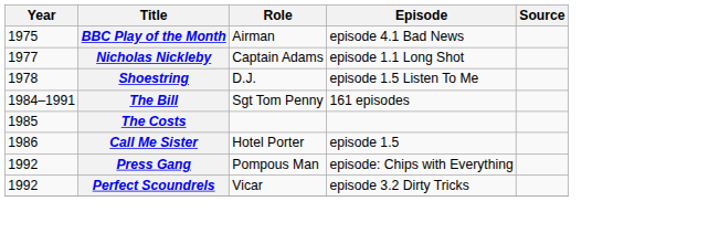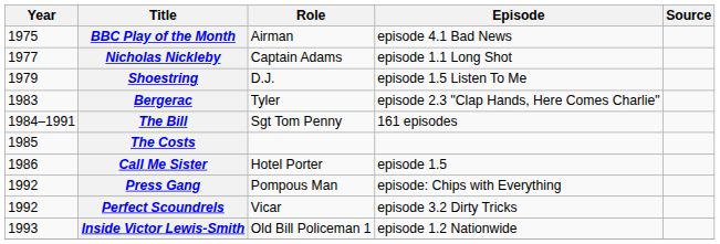 <table class="wikitable plainrowheaders sortable">
 <tr>
 <th scope="col">Year</th>
 <th scope="col">Title</th>
 <th scope="col">Role</th>
 <th scope="col" class="unsortable">Episode</th>
 <th scope="col" class="unsortable">Source</th>
 </tr>
 <tr>
 <td>1975</td>
 <th scope="row"><em><a href='#'>BBC Play of the Month</a></em></th>
 <td>Airman</td>
 <td>episode 4.1 Bad News</td>
 <td></td>
 </tr>
 <tr>
 <td>1977</td>
 <th scope="row"><em><a href='#'>Nicholas Nickleby</a></em></th>
 <td>Captain Adams</td>
 <td>episode 1.1 Long Shot</td>
 <td></td>
 </tr>
 <tr>
-<td>1978</td>
+<td>1979</td>
 <th scope="row"><em><a href='#'>Shoestring</a></em></th>
 <td>D.J.</td>
 <td>episode 1.5 Listen To Me</td>
+<td></td>
+</tr>
+<tr>
+<td>1983</td>
+<th scope="row"><em><a href='#'>Bergerac</a></em></th>
+<td>Tyler</td>
+<td>episode 2.3 "Clap Hands, Here Comes Charlie"</td>
 <td></td>
 </tr>
 <tr>
 <td>1984–1991</td>
 <th scope="row"><em><a href='#'>The Bill</a></em></th>
 <td>Sgt Tom Penny</td>
 <td>161 episodes</td>
 <td></td>
 </tr>
 <tr>
 <td>1985</td>
 <th scope="row"><em><a href='#'>The Costs</a></em></th>
 <td></td>
 <td></td>
 <td></td>
 </tr>
 <tr>
 <td>1986</td>
 <th scope="row"><em><a href='#'>Call Me Sister</a></em></th>
 <td>Hotel Porter</td>
 <td>episode 1.5</td>
 <td></td>
 </tr>
 <tr>
 <td>1992</td>
 <th scope="row"><em><a href='#'>Press Gang</a></em></th>
 <td>Pompous Man</td>
 <td>episode: Chips with Everything</td>
 <td></td>
 </tr>
 <tr>
 <td>1992</td>
 <th scope="row"><em><a href='#'>Perfect Scoundrels</a></em></th>
 <td>Vicar</td>
 <td>episode 3.2 Dirty Tricks</td>
 <td></td>
 </tr>
 <tr>
+<td>1993</td>
+<th scope="row"><em><a href='#'>Inside Victor Lewis-Smith</a></em></th>
+<td>Old Bill Policeman 1</td>
+<td>episode 1.2 Nationwide</td>
+<td></td>
+</tr>
+<tr>
 </tr>
 </table>
